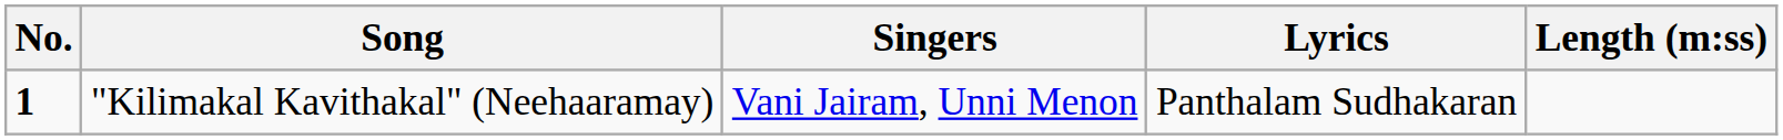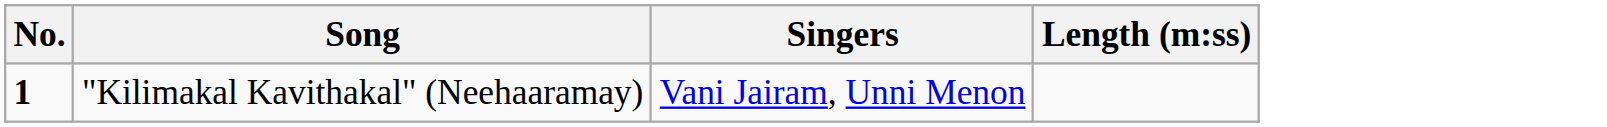 <table class="wikitable" style="font-size:95%;">
 <tr>
 <th>No.</th>
 <th>Song</th>
 <th>Singers</th>
-<th>Lyrics</th>
 <th>Length (m:ss)</th>
 </tr>
 <tr>
 <td><strong>1</strong></td>
 <td>"Kilimakal Kavithakal" (Neehaaramay)</td>
 <td><a href='#'>Vani Jairam</a>, <a href='#'>Unni Menon</a></td>
-<td>Panthalam Sudhakaran</td>
 <td></td>
 </tr>
 </table>
